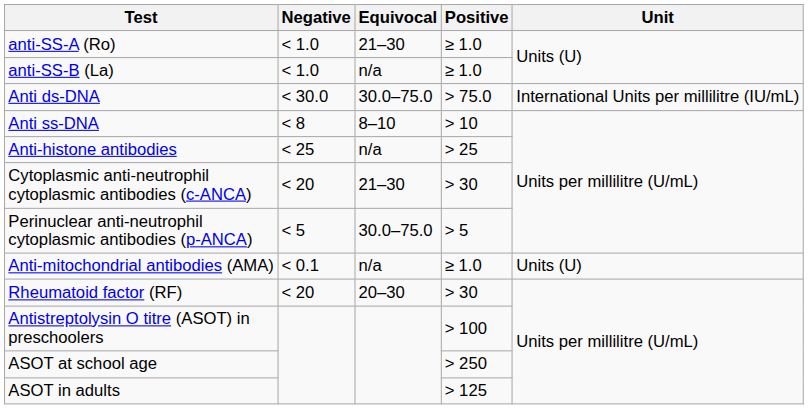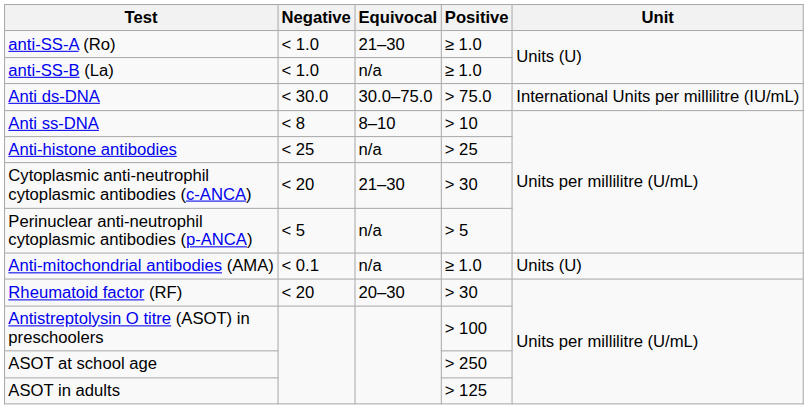 <table class="wikitable">
 <tr>
 <th>Test</th>
 <th>Negative</th>
 <th>Equivocal</th>
 <th>Positive</th>
 <th>Unit</th>
 </tr>
 <tr>
 <td><a href='#'>anti-SS-A</a> (Ro)</td>
 <td>< 1.0</td>
 <td>21–30</td>
 <td>≥ 1.0</td>
 <td rowspan=2>Units (U)</td>
 </tr>
 <tr>
 <td><a href='#'>anti-SS-B</a> (La)</td>
 <td>< 1.0</td>
 <td>n/a</td>
 <td>≥ 1.0</td>
 </tr>
 <tr>
 <td><a href='#'>Anti ds-DNA</a></td>
 <td>< 30.0</td>
 <td>30.0–75.0</td>
 <td>> 75.0</td>
 <td>International Units per millilitre (IU/mL)</td>
 </tr>
 <tr>
 <td><a href='#'>Anti ss-DNA</a></td>
 <td>< 8</td>
 <td>8–10</td>
 <td>> 10</td>
 <td rowspan=4>Units per millilitre (U/mL)</td>
 </tr>
 <tr>
 <td><a href='#'>Anti-histone antibodies</a></td>
 <td>< 25</td>
 <td>n/a</td>
 <td>> 25</td>
 </tr>
 <tr>
 <td>Cytoplasmic anti-neutrophil<br> cytoplasmic antibodies (<a href='#'>c-ANCA</a>)</td>
 <td>< 20</td>
 <td>21–30</td>
 <td>> 30</td>
 </tr>
 <tr>
 <td>Perinuclear anti-neutrophil<br> cytoplasmic antibodies (<a href='#'>p-ANCA</a>)</td>
 <td>< 5</td>
-<td>30.0–75.0</td>
+<td>n/a</td>
 <td>> 5</td>
 </tr>
 <tr>
 <td><a href='#'>Anti-mitochondrial antibodies</a> (AMA)</td>
 <td>< 0.1</td>
 <td>n/a</td>
 <td>≥ 1.0</td>
 <td>Units (U)</td>
 </tr>
 <tr>
 <td><a href='#'>Rheumatoid factor</a> (RF)</td>
 <td>< 20</td>
 <td>20–30</td>
 <td>> 30</td>
 <td rowspan=4>Units per millilitre (U/mL)</td>
 </tr>
 <tr>
 <td><a href='#'>Antistreptolysin O titre</a> (ASOT) in <br> preschoolers</td>
 <td rowspan=3></td>
 <td rowspan=3></td>
 <td>> 100</td>
 </tr>
 <tr>
 <td>ASOT at school age</td>
 <td>> 250</td>
 </tr>
 <tr>
 <td>ASOT in adults</td>
 <td>> 125</td>
 </tr>
 </table>
